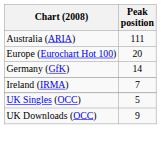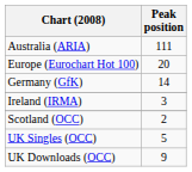 <table class="wikitable">
 <tr>
 <th align="left">Chart (2008)</th>
 <th style="text-align:center;">Peak<br>position</th>
 </tr>
 <tr>
 <td>Australia (<a href='#'>ARIA</a>)</td>
 <td style="text-align:center;">111</td>
 </tr>
 <tr>
 <td>Europe (<a href='#'>Eurochart Hot 100</a>)</td>
 <td style="text-align:center;">20</td>
 </tr>
 <tr>
 <td align="left">Germany (<a href='#'>GfK</a>)</td>
 <td style="text-align:center;">14</td>
 </tr>
 <tr>
 </tr>
 <tr>
 <td align="left">Ireland (<a href='#'>IRMA</a>)</td>
-<td style="text-align:center;">7</td>
+<td style="text-align:center;">3</td>
 </tr>
 <tr>
+</tr>
+<tr>
+<td align="left">Scotland (<a href='#'>OCC</a>)</td>
+<td style="text-align:center;">2</td>
 </tr>
 <tr>
 <td align="left"><a href='#'>UK Singles</a> (<a href='#'>OCC</a>)</td>
 <td style="text-align:center;">5</td>
 </tr>
 <tr>
 <td align="left">UK Downloads (<a href='#'>OCC</a>)</td>
 <td style="text-align:center;">9</td>
 </tr>
 </table>
